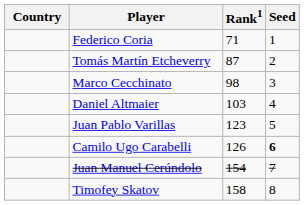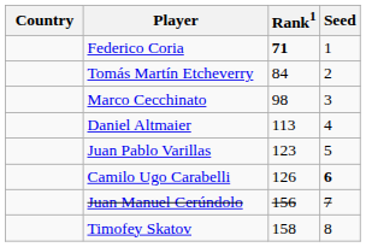 <table class="sortable wikitable">
 <tr>
 <th width="70">Country</th>
 <th width="175">Player</th>
 <th>Rank<sup>1</sup></th>
 <th>Seed</th>
 </tr>
 <tr>
 <td></td>
 <td><a href='#'>Federico Coria</a></td>
-<td>71</td>
+<td><strong>71</strong></td>
 <td>1</td>
 </tr>
 <tr>
 <td></td>
 <td><a href='#'>Tomás Martín Etcheverry</a></td>
-<td>87</td>
+<td>84</td>
 <td>2</td>
 </tr>
 <tr>
 <td></td>
 <td><a href='#'>Marco Cecchinato</a></td>
 <td>98</td>
 <td>3</td>
 </tr>
 <tr>
 <td></td>
 <td><a href='#'>Daniel Altmaier</a></td>
-<td>103</td>
+<td>113</td>
 <td>4</td>
 </tr>
 <tr>
 <td></td>
 <td><a href='#'>Juan Pablo Varillas</a></td>
 <td>123</td>
 <td>5</td>
 </tr>
 <tr>
 <td></td>
 <td><a href='#'>Camilo Ugo Carabelli</a></td>
 <td>126</td>
 <td><strong>6</strong></td>
 </tr>
 <tr>
 <td><s></s></td>
 <td><s><a href='#'>Juan Manuel Cerúndolo</a></s></td>
-<td><s>154</s></td>
+<td><s>156</s></td>
 <td><s>7</s></td>
 </tr>
 <tr>
 <td></td>
 <td><a href='#'>Timofey Skatov</a></td>
 <td>158</td>
 <td>8</td>
 </tr>
 </table>
